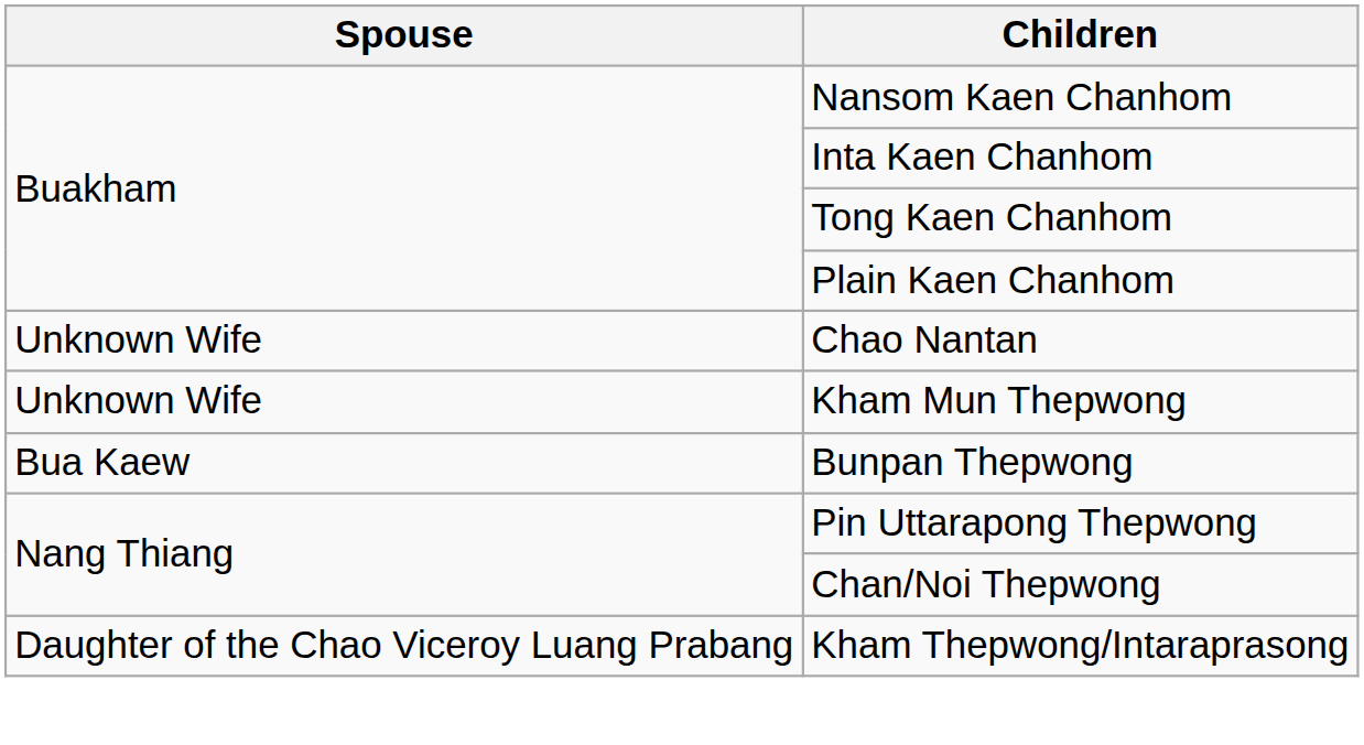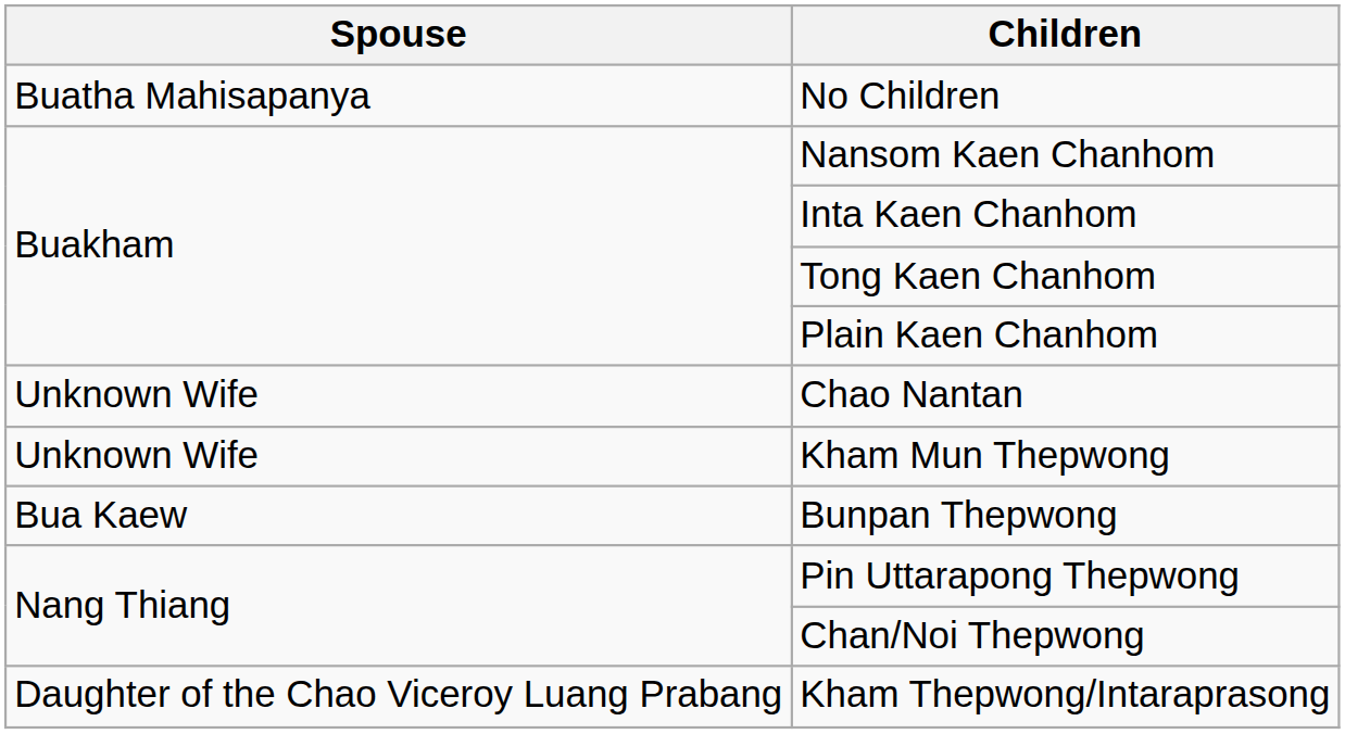 <table class="wikitable">
 <tr>
 <th>Spouse</th>
 <th>Children</th>
+</tr>
+<tr>
+<td>Buatha Mahisapanya</td>
+<td>No Children</td>
 </tr>
 <tr>
 <td rowspan="4">Buakham</td>
 <td>Nansom Kaen Chanhom</td>
 </tr>
 <tr>
 <td>Inta Kaen Chanhom</td>
 </tr>
 <tr>
 <td>Tong Kaen Chanhom</td>
 </tr>
 <tr>
 <td>Plain Kaen Chanhom</td>
 </tr>
 <tr>
 <td>Unknown Wife</td>
 <td>Chao Nantan</td>
 </tr>
 <tr>
 <td>Unknown Wife</td>
 <td>Kham Mun Thepwong</td>
 </tr>
 <tr>
 <td>Bua Kaew</td>
 <td>Bunpan Thepwong</td>
 </tr>
 <tr>
 <td rowspan="2">Nang Thiang</td>
 <td>Pin Uttarapong Thepwong</td>
 </tr>
 <tr>
 <td>Chan/Noi Thepwong</td>
 </tr>
 <tr>
 <td>Daughter of the Chao Viceroy Luang Prabang</td>
 <td>Kham Thepwong/Intaraprasong</td>
 </tr>
 </table>
